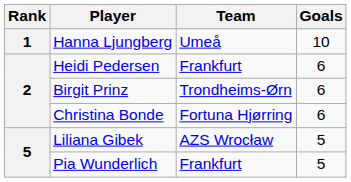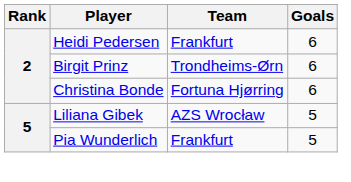 <table class="wikitable">
 <tr>
 <th>Rank</th>
 <th>Player</th>
 <th>Team</th>
 <th>Goals</th>
-</tr>
-<tr>
-<th>1</th>
-<td> <a href='#'>Hanna Ljungberg</a></td>
-<td><a href='#'>Umeå</a></td>
-<td align=center>10</td>
 </tr>
 <tr>
 <th rowspan=3>2</th>
 <td> <a href='#'>Heidi Pedersen</a></td>
 <td><a href='#'>Frankfurt</a></td>
 <td align=center>6</td>
 </tr>
 <tr>
 <td> <a href='#'>Birgit Prinz</a></td>
 <td><a href='#'>Trondheims-Ørn</a></td>
 <td align=center>6</td>
 </tr>
 <tr>
 <td> <a href='#'>Christina Bonde</a></td>
 <td><a href='#'>Fortuna Hjørring</a></td>
 <td align=center>6</td>
 </tr>
 <tr>
 <th rowspan=2>5</th>
 <td> <a href='#'>Liliana Gibek</a></td>
 <td><a href='#'>AZS Wrocław</a></td>
 <td align=center>5</td>
 </tr>
 <tr>
 <td> <a href='#'>Pia Wunderlich</a></td>
 <td><a href='#'>Frankfurt</a></td>
 <td align=center>5</td>
 </tr>
 </table>
